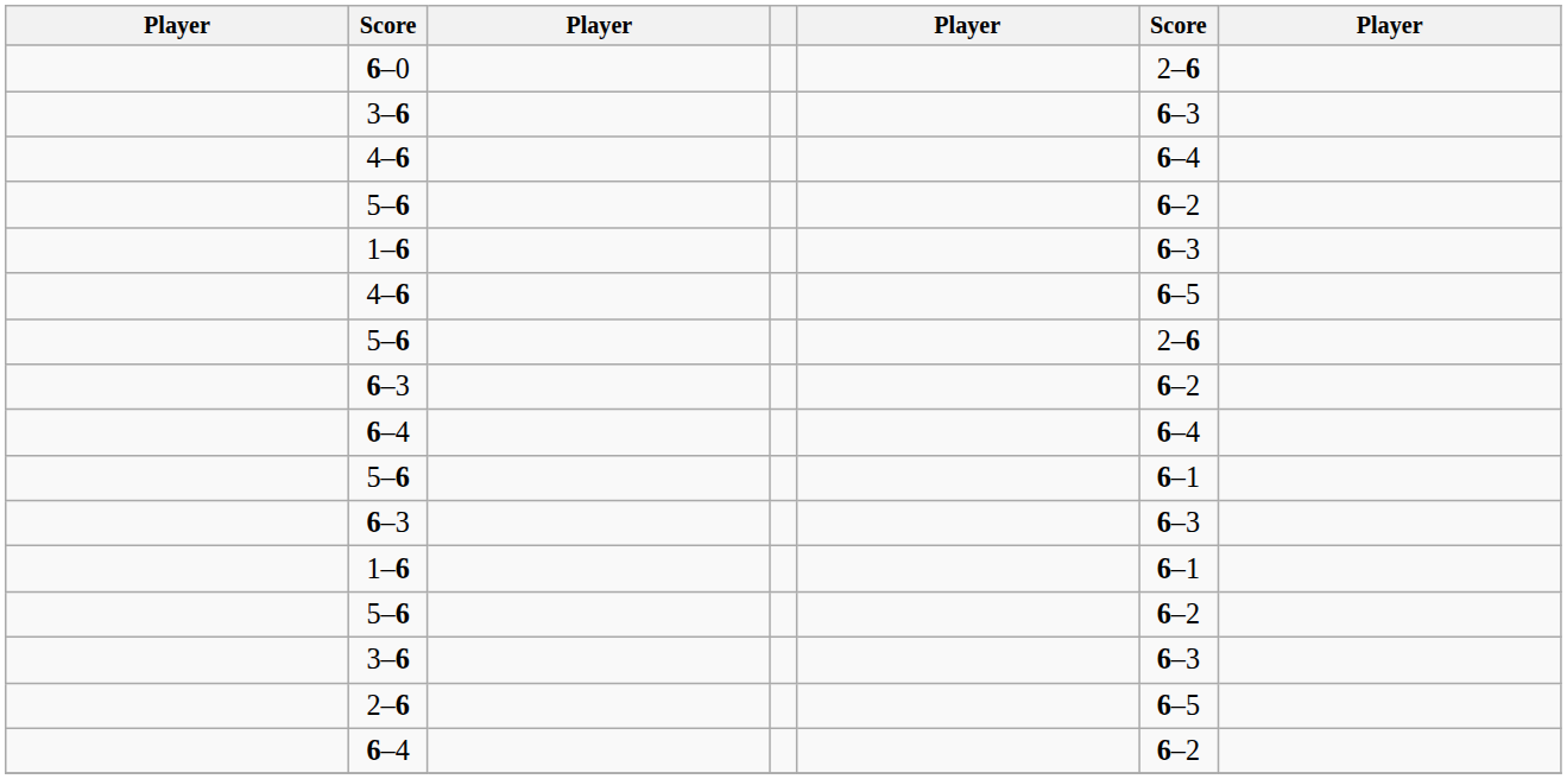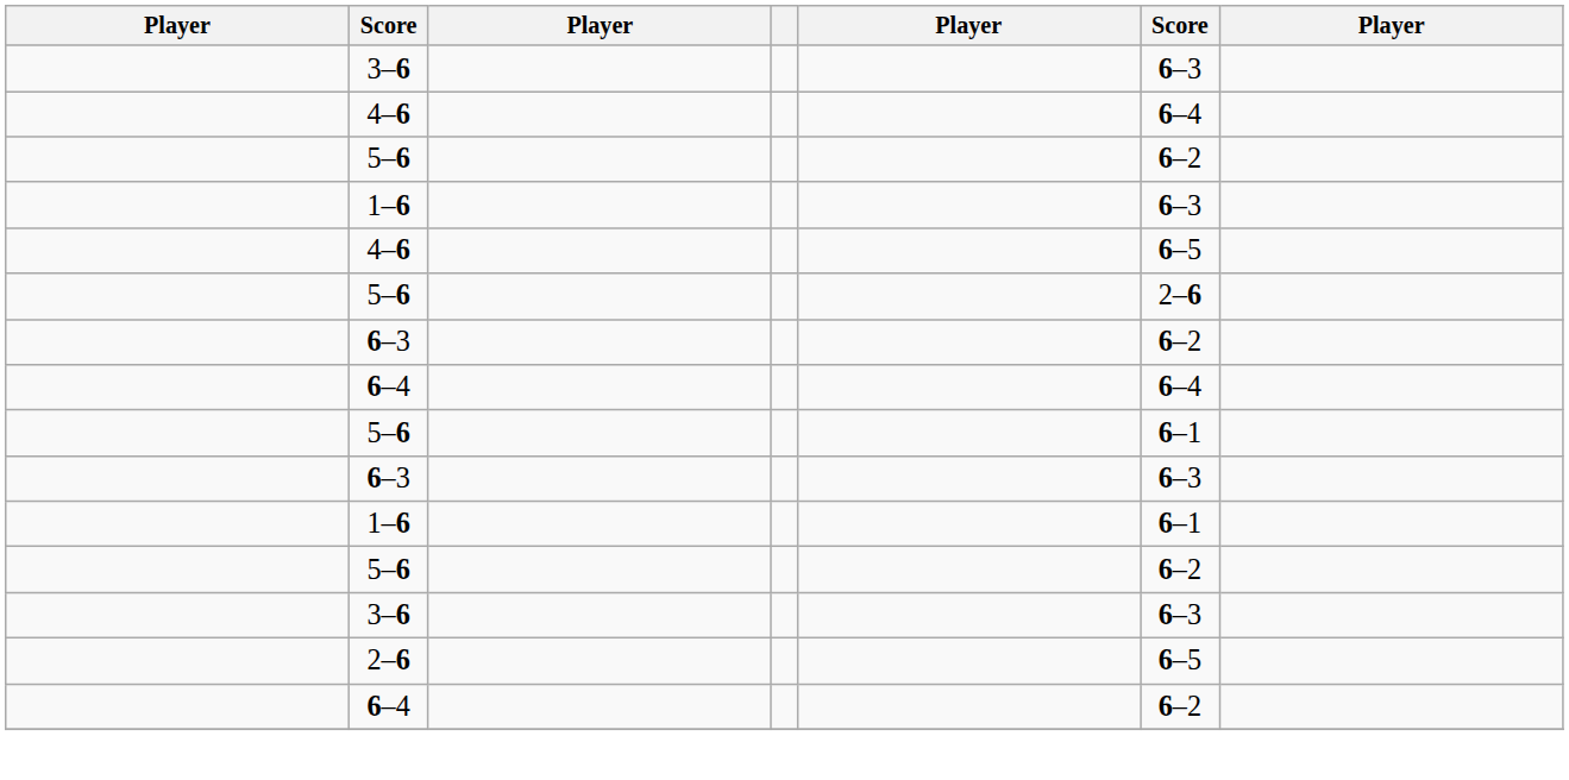 <table class="wikitable">
 <tr style="font-size:10pt;font-weight:bold">
 <th width=230>Player</th>
 <th width=40>Score</th>
 <th width=230>Player</th>
 <th width=10></th>
 <th width=230>Player</th>
 <th width=40>Score</th>
 <th width=230>Player</th>
-</tr>
-<tr>
-<td></td>
-<td align=center><strong>6</strong>–0</td>
-<td></td>
-<td></td>
-<td></td>
-<td align=center>2–<strong>6</strong></td>
-<td></td>
 </tr>
 <tr>
 <td></td>
 <td align=center>3–<strong>6</strong></td>
 <td></td>
 <td></td>
 <td></td>
 <td align=center><strong>6</strong>–3</td>
 <td></td>
 </tr>
 <tr>
 <td></td>
 <td align=center>4–<strong>6</strong></td>
 <td></td>
 <td></td>
 <td></td>
 <td align=center><strong>6</strong>–4</td>
 <td {{nowrap></td>
 </tr>
 <tr>
 <td></td>
 <td align=center>5–<strong>6</strong></td>
 <td></td>
 <td></td>
 <td></td>
 <td align=center><strong>6</strong>–2</td>
 <td></td>
 </tr>
 <tr>
 <td></td>
 <td align=center>1–<strong>6</strong></td>
 <td></td>
 <td></td>
 <td></td>
 <td align=center><strong>6</strong>–3</td>
 <td></td>
 </tr>
 <tr>
 <td></td>
 <td align=center>4–<strong>6</strong></td>
 <td></td>
 <td></td>
 <td></td>
 <td align=center><strong>6</strong>–5</td>
 <td></td>
 </tr>
 <tr>
 <td></td>
 <td align=center>5–<strong>6</strong></td>
 <td></td>
 <td></td>
 <td></td>
 <td align=center>2–<strong>6</strong></td>
 <td></td>
 </tr>
 <tr>
 <td></td>
 <td align=center><strong>6</strong>–3</td>
 <td {{nowrap></td>
 <td></td>
 <td></td>
 <td align=center><strong>6</strong>–2</td>
 <td></td>
 </tr>
 <tr>
 <td></td>
 <td align=center><strong>6</strong>–4</td>
 <td></td>
 <td></td>
 <td></td>
 <td align=center><strong>6</strong>–4</td>
 <td></td>
 </tr>
 <tr>
 <td></td>
 <td align=center>5–<strong>6</strong></td>
 <td></td>
 <td></td>
 <td></td>
 <td align=center><strong>6</strong>–1</td>
 <td></td>
 </tr>
 <tr>
 <td></td>
 <td align=center><strong>6</strong>–3</td>
 <td></td>
 <td></td>
 <td></td>
 <td align=center><strong>6</strong>–3</td>
 <td></td>
 </tr>
 <tr>
 <td></td>
 <td align=center>1–<strong>6</strong></td>
 <td></td>
 <td></td>
 <td></td>
 <td align=center><strong>6</strong>–1</td>
 <td></td>
 </tr>
 <tr>
 <td></td>
 <td align=center>5–<strong>6</strong></td>
 <td></td>
 <td></td>
 <td></td>
 <td align=center><strong>6</strong>–2</td>
 <td></td>
 </tr>
 <tr>
 <td></td>
 <td align=center>3–<strong>6</strong></td>
 <td></td>
 <td></td>
 <td></td>
 <td align=center><strong>6</strong>–3</td>
 <td></td>
 </tr>
 <tr>
 <td></td>
 <td align=center>2–<strong>6</strong></td>
 <td></td>
 <td></td>
 <td></td>
 <td align=center><strong>6</strong>–5</td>
 <td></td>
 </tr>
 <tr>
 <td></td>
 <td align=center><strong>6</strong>–4</td>
 <td></td>
 <td></td>
 <td></td>
 <td align=center><strong>6</strong>–2</td>
 <td></td>
 </tr>
 <tr>
 </tr>
 </table>
